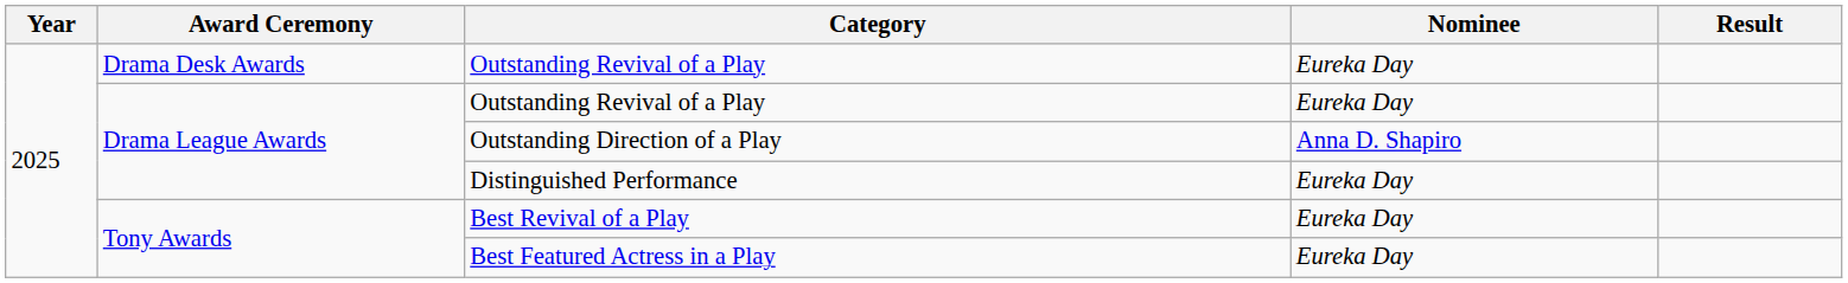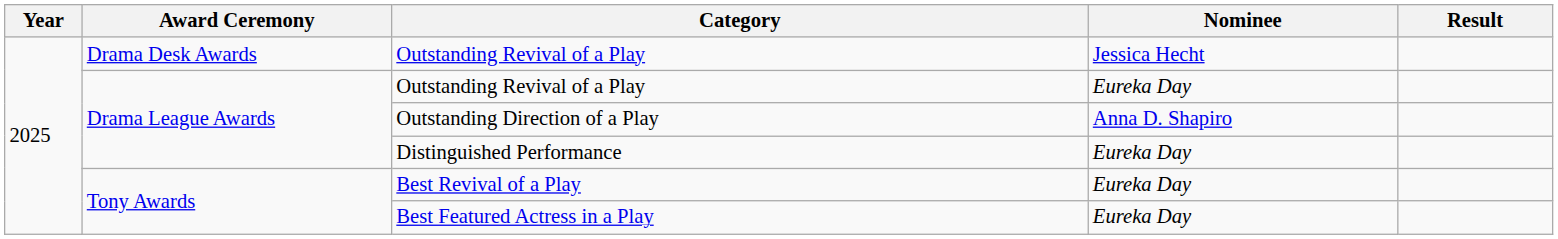 <table class="wikitable" width="95%">
 <tr>
 <th width="5%">Year</th>
 <th width="20%">Award Ceremony</th>
 <th width="45%">Category</th>
 <th width="20%">Nominee</th>
 <th width="10%">Result</th>
 </tr>
 <tr>
 <td rowspan="6">2025</td>
 <td><a href='#'>Drama Desk Awards</a></td>
 <td><a href='#'>Outstanding Revival of a Play</a></td>
-<td><em>Eureka Day</em></td>
+<td><a href='#'>Jessica Hecht</a></td>
 <td></td>
 </tr>
 <tr>
 <td rowspan="3"><a href='#'>Drama League Awards</a></td>
 <td>Outstanding Revival of a Play</td>
 <td><em>Eureka Day</em></td>
 <td></td>
 </tr>
 <tr>
 <td>Outstanding Direction of a Play</td>
 <td><a href='#'>Anna D. Shapiro</a></td>
 <td></td>
 </tr>
 <tr>
 <td>Distinguished Performance</td>
 <td><em>Eureka Day</em></td>
 <td></td>
 </tr>
 <tr>
 <td rowspan="2"><a href='#'>Tony Awards</a></td>
 <td><a href='#'>Best Revival of a Play</a></td>
 <td><em>Eureka Day</em></td>
 <td></td>
 </tr>
 <tr>
 <td><a href='#'>Best Featured Actress in a Play</a></td>
 <td><em>Eureka Day</em></td>
 <td></td>
 </tr>
 </table>
